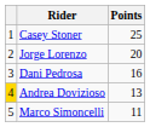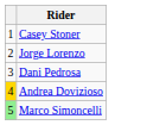 <table class="wikitable" style="font-size: 95%;">
 <tr>
 <th></th>
 <th>Rider</th>
-<th>Points</th>
 </tr>
 <tr>
 <td align=center>1</td>
 <td> <a href='#'>Casey Stoner</a></td>
-<td align=right>25</td>
 </tr>
 <tr>
 <td align=center>2</td>
 <td> <a href='#'>Jorge Lorenzo</a></td>
-<td align=right>20</td>
 </tr>
 <tr>
 <td align=center>3</td>
 <td> <a href='#'>Dani Pedrosa</a></td>
-<td align=right>16</td>
 </tr>
 <tr>
 <td align=center style="background: gold;">4</td>
 <td> <a href='#'>Andrea Dovizioso</a></td>
-<td align=right>13</td>
 </tr>
 <tr>
-<td align=center>5</td>
+<td align=center style="background: lightgreen;">5</td>
 <td> <a href='#'>Marco Simoncelli</a></td>
-<td align=right>11</td>
 </tr>
 </table>
